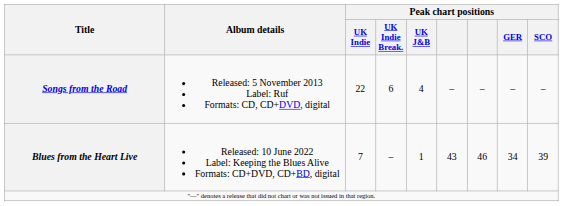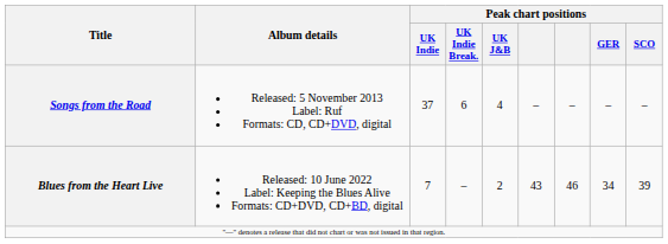 <table class="wikitable plainrowheaders" style="text-align:center;">
 <tr>
 <th scope="col" rowspan="2" style="width:16em;">Title</th>
 <th scope="col" rowspan="2" style="width:18em;">Album details</th>
 <th scope="col" colspan="7">Peak chart positions</th>
 </tr>
 <tr>
 <th scope="col" style="width:3em;font-size:90%;"><a href='#'>UK<br>Indie</a><br></th>
 <th scope="col" style="width:3em;font-size:90%;"><a href='#'>UK<br>Indie<br>Break.</a><br></th>
 <th scope="col" style="width:3em;font-size:90%;"><a href='#'>UK<br>J&B</a><br></th>
 <th scope="col" style="width:3em;font-size:90%;"><br></th>
 <th scope="col" style="width:3em;font-size:90%;"><br></th>
 <th scope="col" style="width:3em;font-size:90%;"><a href='#'>GER</a><br></th>
 <th scope="col" style="width:3em;font-size:90%;"><a href='#'>SCO</a><br></th>
 </tr>
 <tr>
 <th scope="row"><em><a href='#'>Songs from the Road</a></em></th>
 <td><br><ul><li>Released: 5 November 2013</li><li>Label: Ruf</li><li>Formats: CD, CD+<a href='#'>DVD</a>, digital</li></ul></td>
-<td>22</td>
+<td>37</td>
 <td>6</td>
 <td>4</td>
 <td>–</td>
 <td>–</td>
 <td>–</td>
 <td>–</td>
 </tr>
 <tr>
 <th scope="row"><em>Blues from the Heart Live</em></th>
 <td><br><ul><li>Released: 10 June 2022</li><li>Label: Keeping the Blues Alive</li><li>Formats: CD+DVD, CD+<a href='#'>BD</a>, digital</li></ul></td>
 <td>7</td>
 <td>–</td>
-<td>1</td>
+<td>2</td>
 <td>43</td>
 <td>46</td>
 <td>34</td>
 <td>39</td>
 </tr>
 <tr>
 <td align="center" colspan="9" style="font-size: 8pt">"—" denotes a release that did not chart or was not issued in that region.</td>
 </tr>
 </table>
